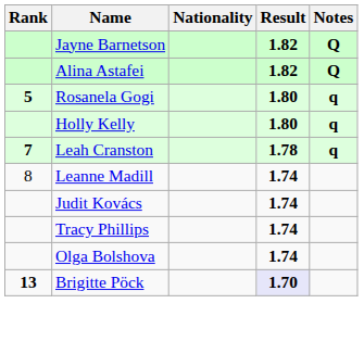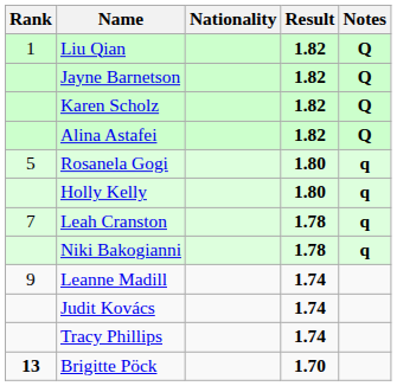 <table class="wikitable sortable" style="text-align:center">
 <tr>
 <th>Rank</th>
 <th>Name</th>
 <th>Nationality</th>
 <th>Result</th>
 <th>Notes</th>
 </tr>
 <tr bgcolor=ccffcc>
+<td>1</td>
+<td align=left><a href='#'>Liu Qian</a></td>
+<td align=left></td>
+<td><strong>1.82</strong></td>
+<td><strong>Q</strong></td>
+</tr>
+<tr bgcolor=ccffcc>
 <td></td>
 <td align=left><a href='#'>Jayne Barnetson</a></td>
+<td align=left></td>
+<td><strong>1.82</strong></td>
+<td><strong>Q</strong></td>
+</tr>
+<tr bgcolor=ccffcc>
+<td></td>
+<td align=left><a href='#'>Karen Scholz</a></td>
 <td align=left></td>
 <td><strong>1.82</strong></td>
 <td><strong>Q</strong></td>
 </tr>
 <tr bgcolor=ccffcc>
 <td></td>
 <td align=left><a href='#'>Alina Astafei</a></td>
 <td align=left></td>
 <td><strong>1.82</strong></td>
 <td><strong>Q</strong></td>
 </tr>
 <tr bgcolor=ddffdd>
-<td><strong>5</strong></td>
+<td>5</td>
 <td align=left><a href='#'>Rosanela Gogi</a></td>
 <td align=left></td>
 <td><strong>1.80</strong></td>
 <td><strong>q</strong></td>
 </tr>
 <tr bgcolor=ddffdd>
 <td></td>
 <td align=left><a href='#'>Holly Kelly</a></td>
 <td align=left></td>
 <td><strong>1.80</strong></td>
 <td><strong>q</strong></td>
 </tr>
 <tr bgcolor=ddffdd>
-<td><strong>7</strong></td>
+<td>7</td>
 <td align=left><a href='#'>Leah Cranston</a></td>
 <td align=left></td>
 <td><strong>1.78</strong></td>
 <td><strong>q</strong></td>
 </tr>
+<tr bgcolor=ddffdd>
+<td></td>
+<td align=left><a href='#'>Niki Bakogianni</a></td>
+<td align=left></td>
+<td><strong>1.78</strong></td>
+<td><strong>q</strong></td>
+</tr>
 <tr>
-<td>8</td>
+<td>9</td>
 <td align=left><a href='#'>Leanne Madill</a></td>
 <td align=left></td>
 <td><strong>1.74</strong></td>
 <td></td>
 </tr>
 <tr>
 <td></td>
 <td align=left><a href='#'>Judit Kovács</a></td>
 <td align=left></td>
 <td><strong>1.74</strong></td>
 <td></td>
 </tr>
 <tr>
 <td></td>
 <td align=left><a href='#'>Tracy Phillips</a></td>
 <td align=left></td>
 <td><strong>1.74</strong></td>
 <td></td>
 </tr>
 <tr>
-<td></td>
-<td align=left><a href='#'>Olga Bolshova</a></td>
-<td align=left></td>
-<td><strong>1.74</strong></td>
-<td></td>
-</tr>
-<tr>
 <td><strong>13</strong></td>
 <td align=left><a href='#'>Brigitte Pöck</a></td>
 <td align=left></td>
-<td style="background: lavender;"><strong>1.70</strong></td>
+<td><strong>1.70</strong></td>
 <td></td>
 </tr>
 </table>
